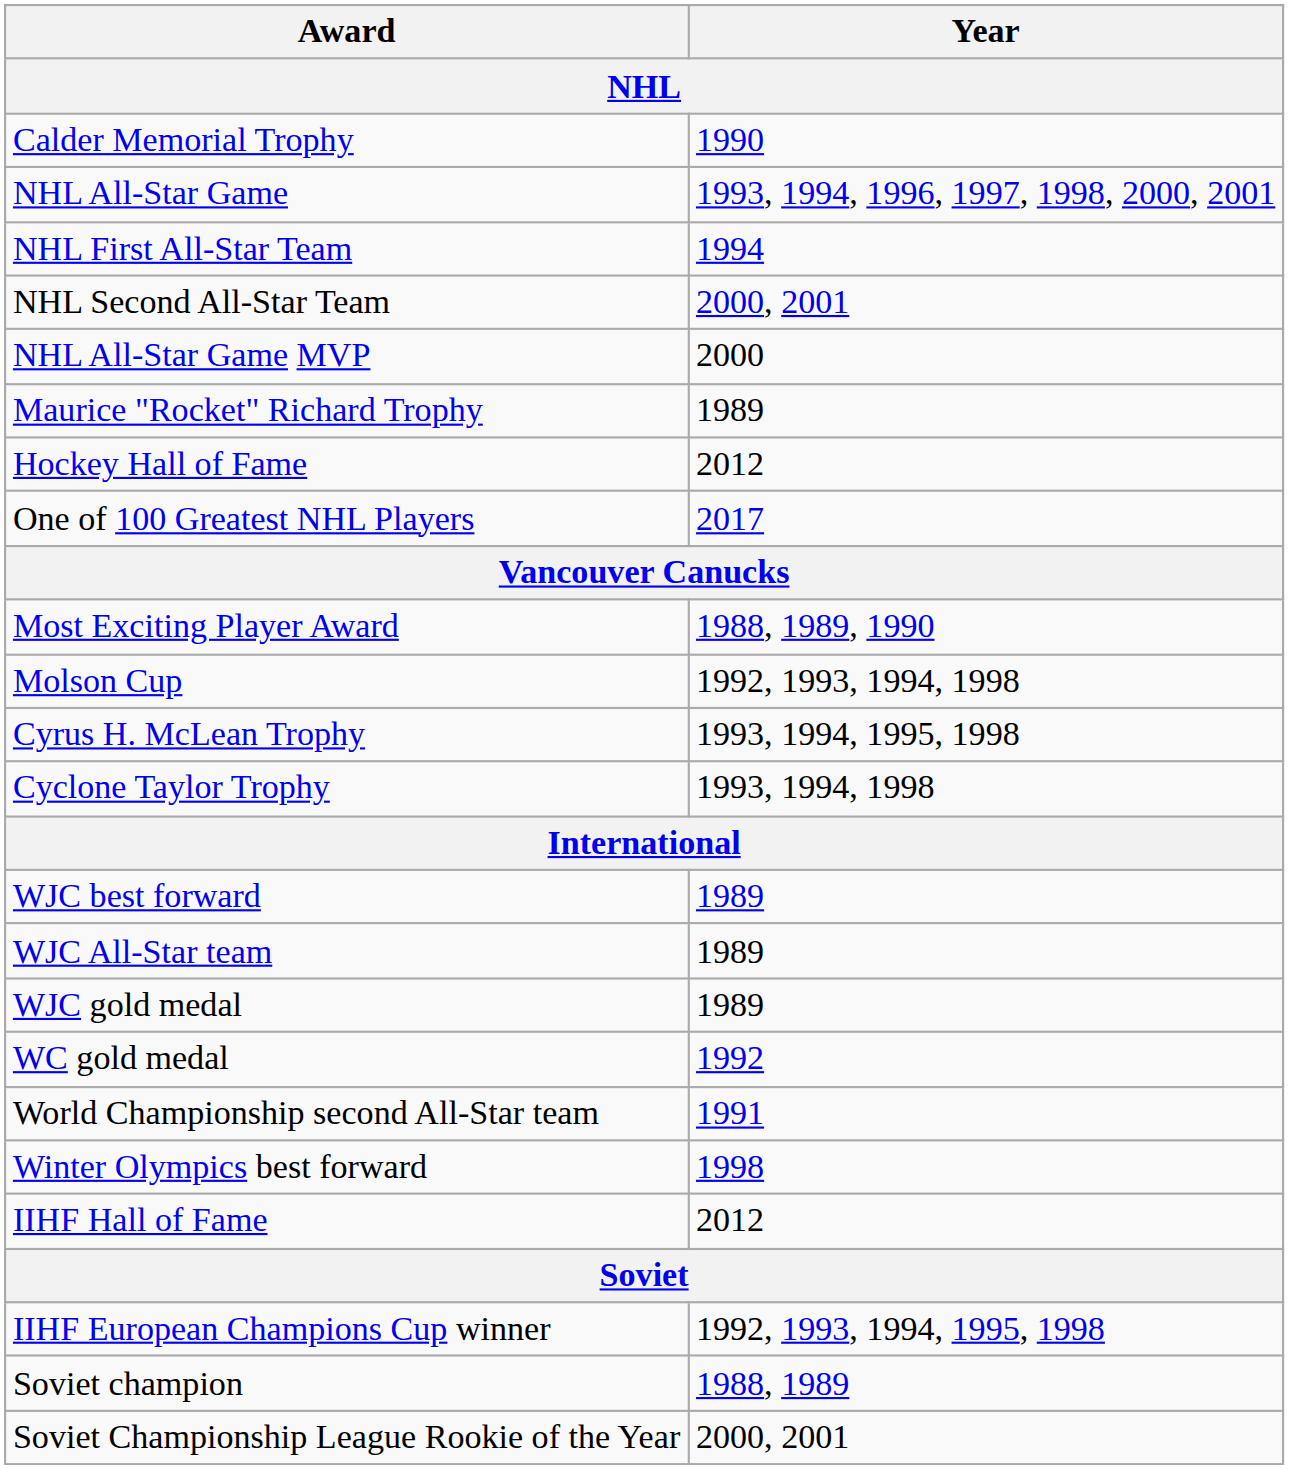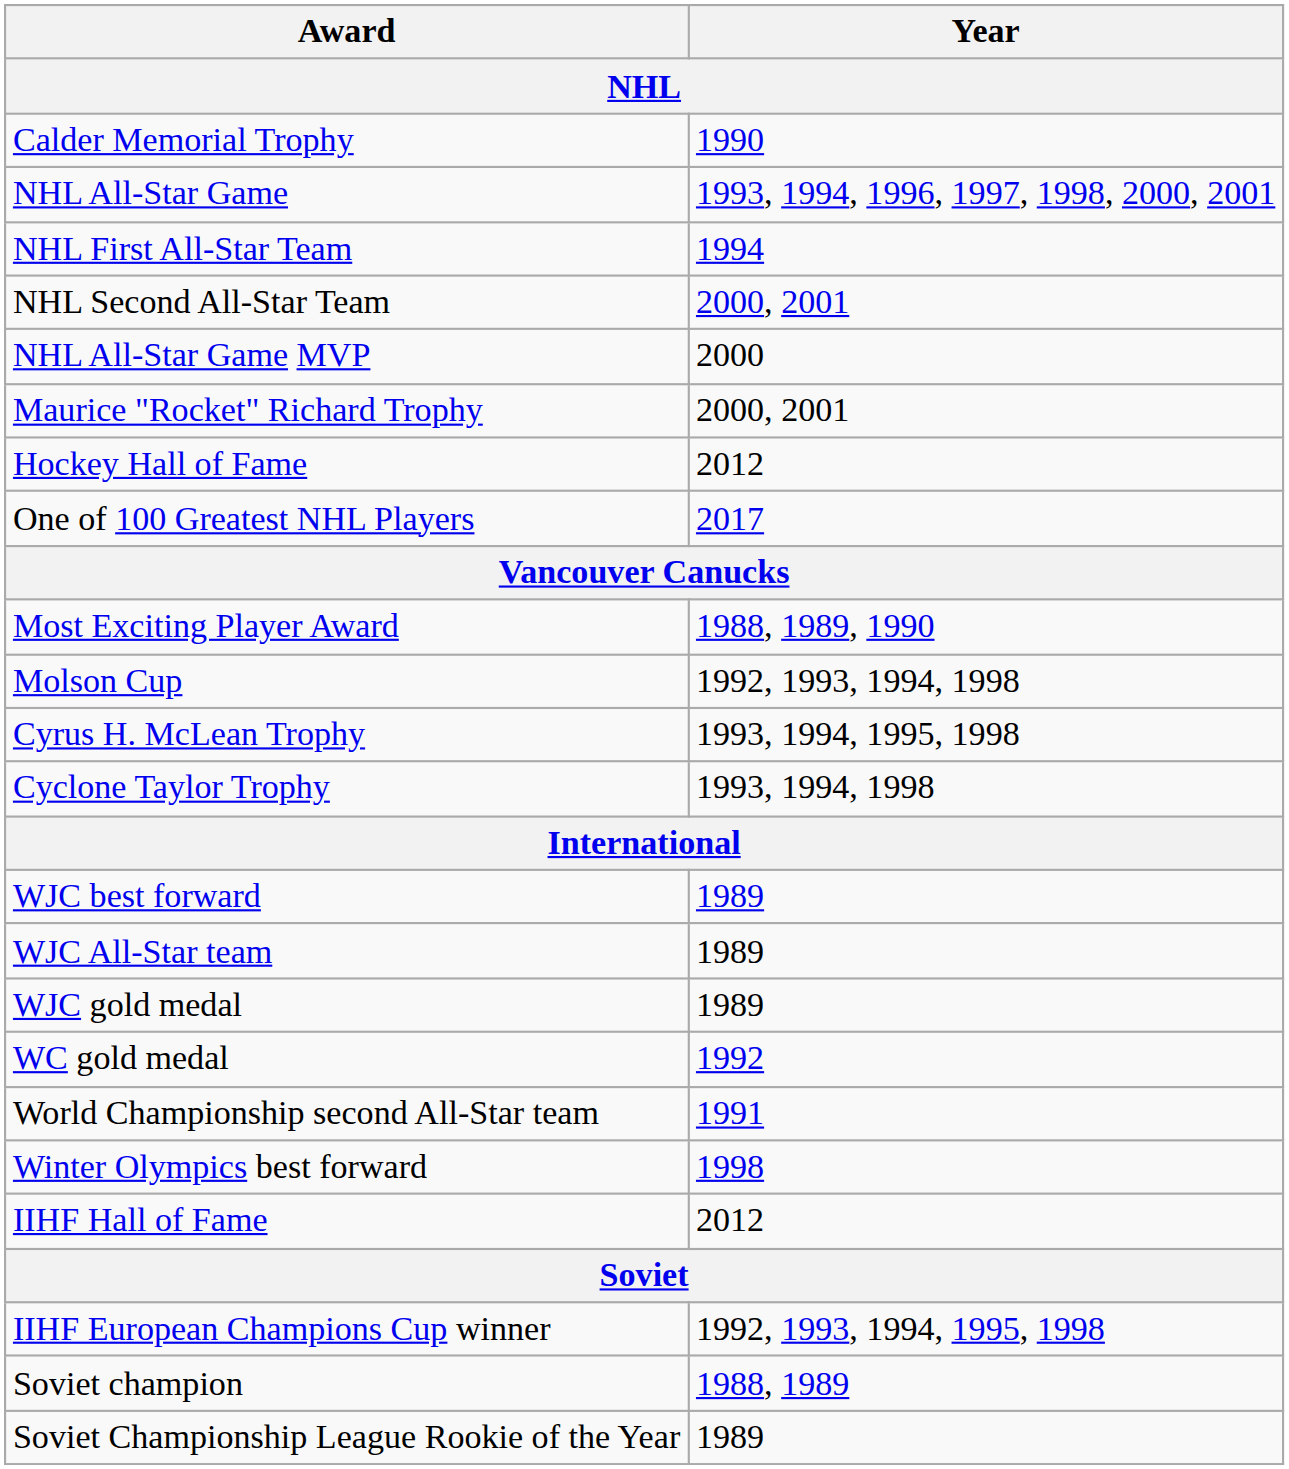 <table class="wikitable">
 <tr>
 <th>Award</th>
 <th>Year</th>
 </tr>
 <tr>
 <th colspan="2"><a href='#'>NHL</a></th>
 </tr>
 <tr>
 <td><a href='#'>Calder Memorial Trophy</a></td>
 <td><a href='#'>1990</a></td>
 </tr>
 <tr>
 <td><a href='#'>NHL All-Star Game</a></td>
 <td><a href='#'>1993</a>, <a href='#'>1994</a>, <a href='#'>1996</a>, <a href='#'>1997</a>, <a href='#'>1998</a>, <a href='#'>2000</a>, <a href='#'>2001</a></td>
 </tr>
 <tr>
 <td><a href='#'>NHL First All-Star Team</a></td>
 <td><a href='#'>1994</a></td>
 </tr>
 <tr>
 <td>NHL Second All-Star Team</td>
 <td><a href='#'>2000</a>, <a href='#'>2001</a></td>
 </tr>
 <tr>
 <td><a href='#'>NHL All-Star Game</a> <a href='#'>MVP</a></td>
 <td>2000</td>
 </tr>
 <tr>
 <td><a href='#'>Maurice "Rocket" Richard Trophy</a></td>
-<td>1989</td>
+<td>2000, 2001</td>
 </tr>
 <tr>
 <td><a href='#'>Hockey Hall of Fame</a></td>
 <td>2012</td>
 </tr>
 <tr>
 <td>One of <a href='#'>100 Greatest NHL Players</a></td>
 <td><a href='#'>2017</a></td>
 </tr>
 <tr>
 <th colspan="2"><a href='#'>Vancouver Canucks</a></th>
 </tr>
 <tr>
 <td><a href='#'>Most Exciting Player Award</a></td>
 <td><a href='#'>1988</a>, <a href='#'>1989</a>, <a href='#'>1990</a></td>
 </tr>
 <tr>
 <td><a href='#'>Molson Cup</a></td>
 <td>1992, 1993, 1994, 1998</td>
 </tr>
 <tr>
 <td><a href='#'>Cyrus H. McLean Trophy</a></td>
 <td>1993, 1994, 1995, 1998</td>
 </tr>
 <tr>
 <td><a href='#'>Cyclone Taylor Trophy</a></td>
 <td>1993, 1994, 1998</td>
 </tr>
 <tr>
 <th colspan="2"><a href='#'>International</a></th>
 </tr>
 <tr>
 <td><a href='#'>WJC best forward</a></td>
 <td><a href='#'>1989</a></td>
 </tr>
 <tr>
 <td><a href='#'>WJC All-Star team</a></td>
 <td>1989</td>
 </tr>
 <tr>
 <td><a href='#'>WJC</a> gold medal</td>
 <td>1989</td>
 </tr>
 <tr>
 <td><a href='#'>WC</a> gold medal</td>
 <td><a href='#'>1992</a></td>
 </tr>
 <tr>
 <td>World Championship second All-Star team</td>
 <td><a href='#'>1991</a></td>
 </tr>
 <tr>
 <td><a href='#'>Winter Olympics</a> best forward</td>
 <td><a href='#'>1998</a></td>
 </tr>
 <tr>
 <td><a href='#'>IIHF Hall of Fame</a></td>
 <td>2012</td>
 </tr>
 <tr>
 <th colspan="2"><a href='#'>Soviet</a></th>
 </tr>
 <tr>
 <td><a href='#'>IIHF European Champions Cup</a> winner</td>
 <td>1992, <a href='#'>1993</a>, 1994, <a href='#'>1995</a>, <a href='#'>1998</a></td>
 </tr>
 <tr>
 <td>Soviet champion</td>
 <td><a href='#'>1988</a>, <a href='#'>1989</a></td>
 </tr>
 <tr>
 <td>Soviet Championship League Rookie of the Year</td>
-<td>2000, 2001</td>
+<td>1989</td>
 </tr>
 </table>
